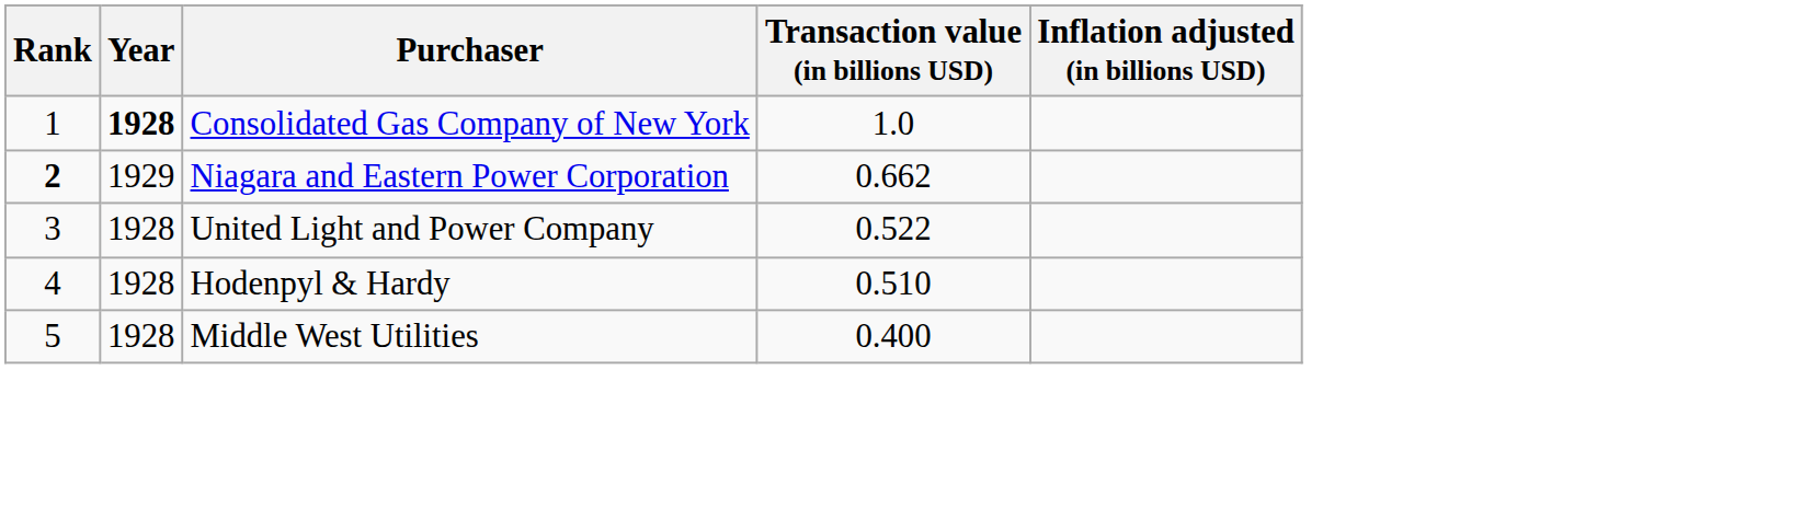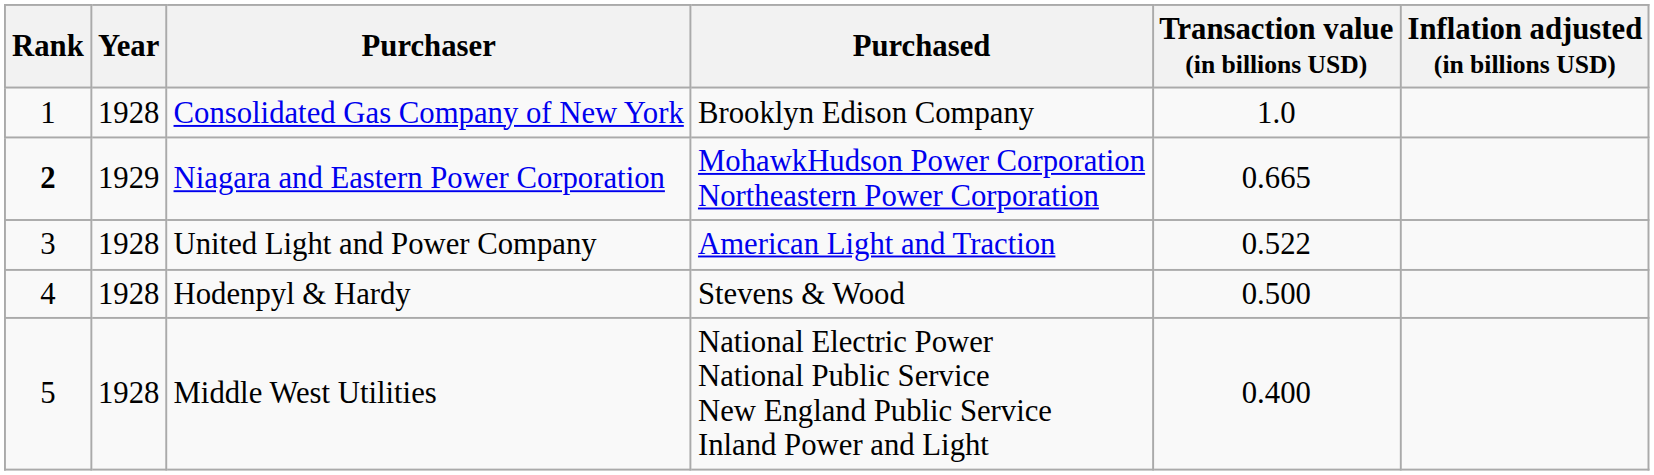 <table class="wikitable sortable">
 <tr style="background:#eee;">
 <th>Rank</th>
 <th>Year</th>
 <th>Purchaser</th>
+<th>Purchased</th>
 <th>Transaction value<br><small>(in billions USD)</small></th>
 <th> Inflation adjusted<br><small>(in billions USD)</small></th>
 </tr>
 <tr>
 <td style="text-align:center;">1</td>
-<td><strong>1928</strong></td>
+<td>1928</td>
 <td> <a href='#'>Consolidated Gas Company of New York</a></td>
+<td> Brooklyn Edison Company</td>
 <td style="text-align:center;">1.0</td>
 <td style="text-align:center;"></td>
 </tr>
 <tr>
 <td style="text-align:center;"><strong>2</strong></td>
 <td>1929</td>
 <td> <a href='#'>Niagara and Eastern Power Corporation</a></td>
-<td style="text-align:center;">0.662</td>
+<td> <a href='#'>MohawkHudson Power Corporation</a><br> <a href='#'>Northeastern Power Corporation</a></td>
+<td style="text-align:center;">0.665</td>
 <td style="text-align:center;"></td>
 </tr>
 <tr>
 <td style="text-align:center;">3</td>
 <td>1928</td>
 <td> United Light and Power Company</td>
+<td> <a href='#'>American Light and Traction</a></td>
 <td style="text-align:center;">0.522</td>
 <td style="text-align:center;"></td>
 </tr>
 <tr>
 <td style="text-align:center;">4</td>
 <td>1928</td>
 <td> Hodenpyl & Hardy</td>
-<td style="text-align:center;">0.510</td>
+<td> Stevens & Wood</td>
+<td style="text-align:center;">0.500</td>
 <td style="text-align:center;"></td>
 </tr>
 <tr>
 <td style="text-align:center;">5</td>
 <td>1928</td>
 <td> Middle West Utilities</td>
+<td> National Electric Power<br> National Public Service<br> New England Public Service<br> Inland Power and Light</td>
 <td style="text-align:center;">0.400</td>
 <td style="text-align:center;"></td>
 </tr>
 </table>
